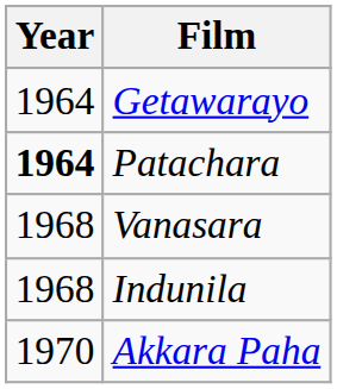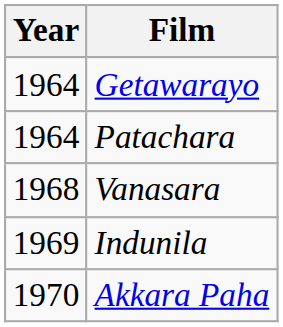 <table class="wikitable">
 <tr>
 <th>Year</th>
 <th>Film</th>
 </tr>
 <tr>
 <td>1964</td>
 <td><em><a href='#'>Getawarayo</a></em></td>
 </tr>
 <tr>
-<td><strong>1964</strong></td>
+<td>1964</td>
 <td><em>Patachara</em></td>
 </tr>
 <tr>
 <td>1968</td>
 <td><em>Vanasara</em></td>
 </tr>
 <tr>
-<td>1968</td>
+<td>1969</td>
 <td><em>Indunila</em></td>
 </tr>
 <tr>
 <td>1970</td>
 <td><em><a href='#'>Akkara Paha</a></em></td>
 </tr>
 </table>
